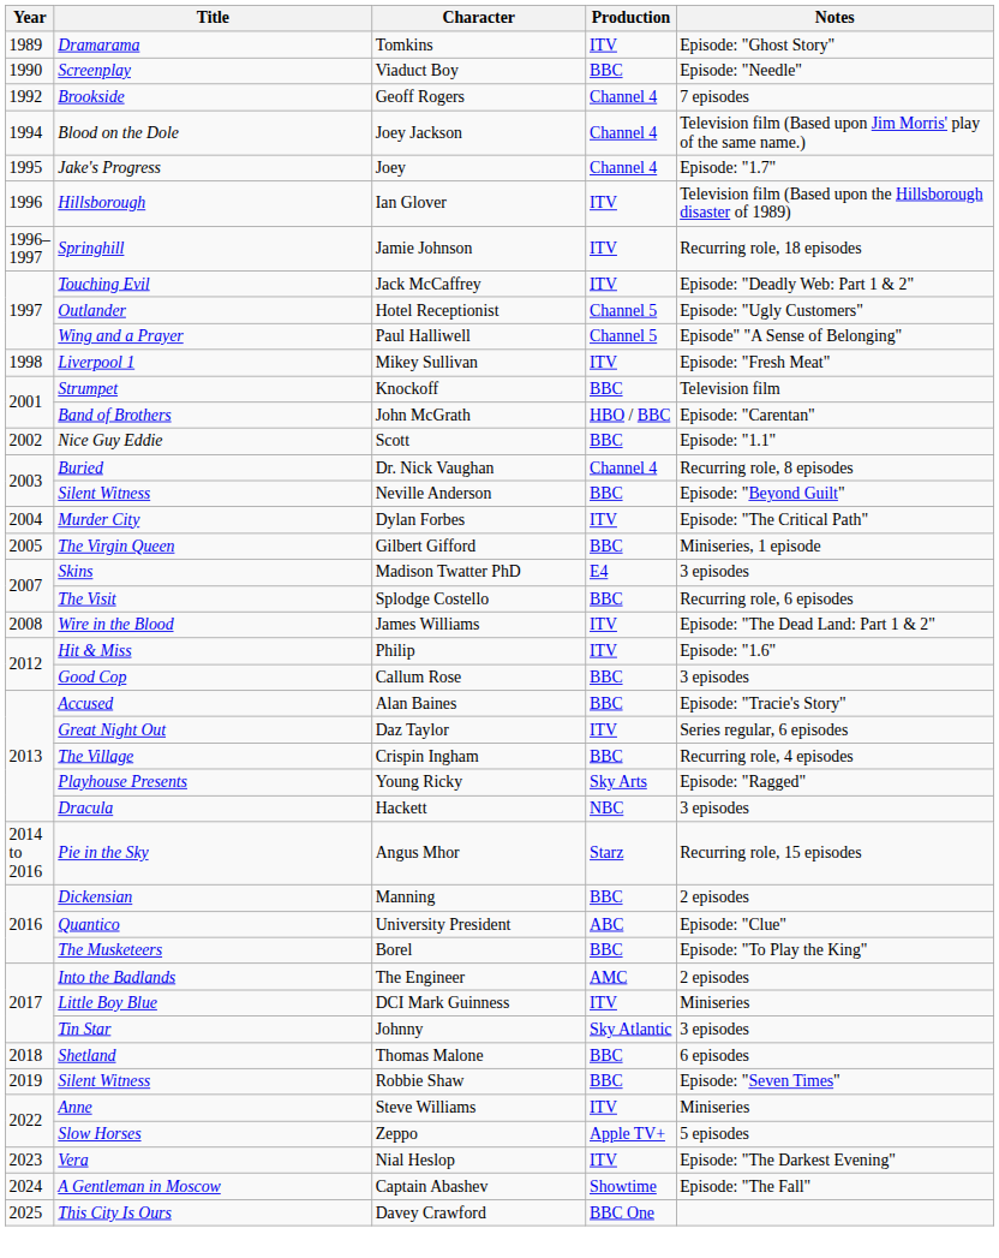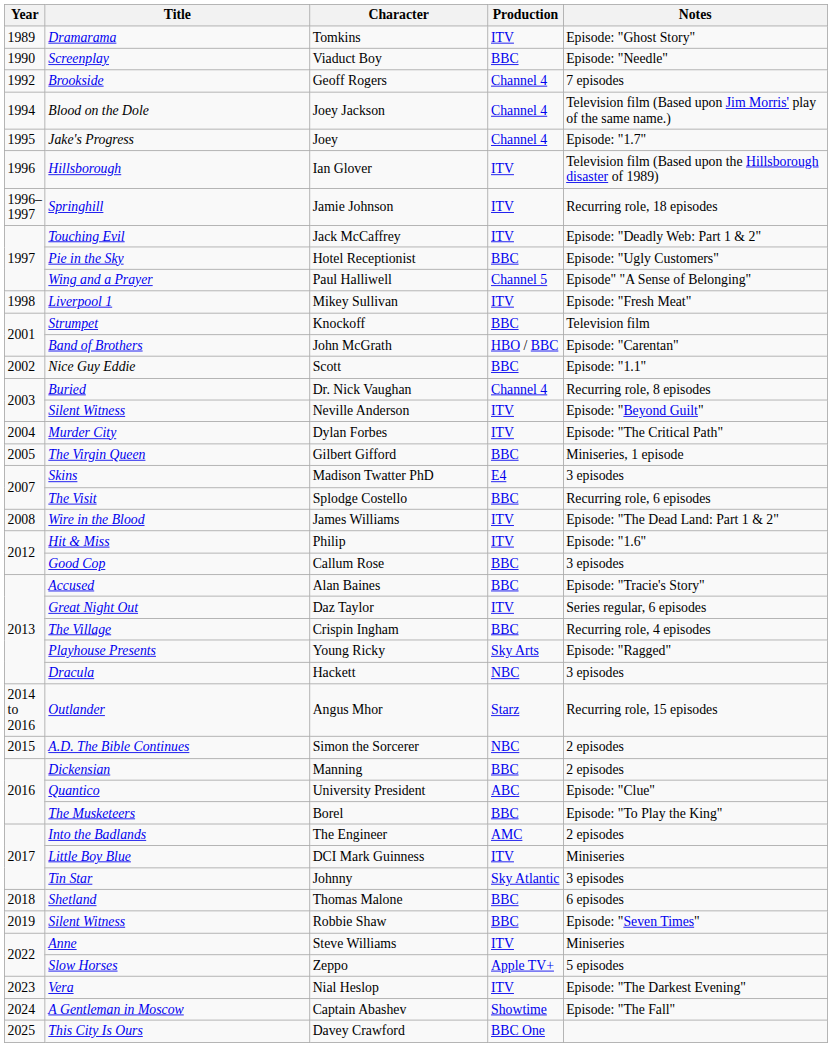 <table class="wikitable">
 <tr>
 <th scope="col" width="40">Year</th>
 <th scope="col" width="300">Title</th>
 <th scope="col" width="200">Character</th>
 <th scope="col" width="80">Production</th>
 <th scope="col" width="300">Notes</th>
 </tr>
 <tr>
 <td>1989</td>
 <td><em><a href='#'>Dramarama</a></em></td>
 <td>Tomkins</td>
 <td><a href='#'>ITV</a></td>
 <td>Episode: "Ghost Story"</td>
 </tr>
 <tr>
 <td>1990</td>
 <td><em><a href='#'>Screenplay</a></em></td>
 <td>Viaduct Boy</td>
 <td><a href='#'>BBC</a></td>
 <td>Episode: "Needle"</td>
 </tr>
 <tr>
 <td>1992</td>
 <td><em><a href='#'>Brookside</a></em></td>
 <td>Geoff Rogers</td>
 <td><a href='#'>Channel 4</a></td>
 <td>7 episodes</td>
 </tr>
 <tr>
 <td>1994</td>
 <td><em>Blood on the Dole</em></td>
 <td>Joey Jackson</td>
 <td><a href='#'>Channel 4</a></td>
 <td>Television film (Based upon <a href='#'>Jim Morris'</a> play of the same name.)</td>
 </tr>
 <tr>
 <td>1995</td>
 <td><em>Jake's Progress</em></td>
 <td>Joey</td>
 <td><a href='#'>Channel 4</a></td>
 <td>Episode: "1.7"</td>
 </tr>
 <tr>
 <td>1996</td>
 <td><em><a href='#'>Hillsborough</a></em></td>
 <td>Ian Glover</td>
 <td><a href='#'>ITV</a></td>
 <td>Television film (Based upon the <a href='#'>Hillsborough disaster</a> of 1989)</td>
 </tr>
 <tr>
 <td>1996–1997</td>
 <td><em><a href='#'>Springhill</a></em></td>
 <td>Jamie Johnson</td>
 <td><a href='#'>ITV</a></td>
 <td>Recurring role, 18 episodes</td>
 </tr>
 <tr>
 <td rowspan="3">1997</td>
 <td><em><a href='#'>Touching Evil</a></em></td>
 <td>Jack McCaffrey</td>
 <td><a href='#'>ITV</a></td>
 <td>Episode: "Deadly Web: Part 1 & 2"</td>
 </tr>
 <tr>
-<td><em><a href='#'>Outlander</a></em></td>
+<td><em><a href='#'>Pie in the Sky</a></em></td>
 <td>Hotel Receptionist</td>
-<td><a href='#'>Channel 5</a></td>
+<td><a href='#'>BBC</a></td>
 <td>Episode: "Ugly Customers"</td>
 </tr>
 <tr>
 <td><em><a href='#'>Wing and a Prayer</a></em></td>
 <td>Paul Halliwell</td>
 <td><a href='#'>Channel 5</a></td>
 <td>Episode" "A Sense of Belonging"</td>
 </tr>
 <tr>
 <td>1998</td>
 <td><em><a href='#'>Liverpool 1</a></em></td>
 <td>Mikey Sullivan</td>
 <td><a href='#'>ITV</a></td>
 <td>Episode: "Fresh Meat"</td>
 </tr>
 <tr>
 <td rowspan="2">2001</td>
 <td><em><a href='#'>Strumpet</a></em></td>
 <td>Knockoff</td>
 <td><a href='#'>BBC</a></td>
 <td>Television film</td>
 </tr>
 <tr>
 <td><em><a href='#'>Band of Brothers</a></em></td>
 <td>John McGrath</td>
 <td><a href='#'>HBO</a> / <a href='#'>BBC</a></td>
 <td>Episode: "Carentan"</td>
 </tr>
 <tr>
 <td>2002</td>
 <td><em>Nice Guy Eddie</em></td>
 <td>Scott</td>
 <td><a href='#'>BBC</a></td>
 <td>Episode: "1.1"</td>
 </tr>
 <tr>
 <td rowspan="2">2003</td>
 <td><em><a href='#'>Buried</a></em></td>
 <td>Dr. Nick Vaughan</td>
 <td><a href='#'>Channel 4</a></td>
 <td>Recurring role, 8 episodes</td>
 </tr>
 <tr>
 <td><em><a href='#'>Silent Witness</a></em></td>
 <td>Neville Anderson</td>
-<td><a href='#'>BBC</a></td>
+<td><a href='#'>ITV</a></td>
 <td>Episode: "<a href='#'>Beyond Guilt</a>"</td>
 </tr>
 <tr>
 <td>2004</td>
 <td><em><a href='#'>Murder City</a></em></td>
 <td>Dylan Forbes</td>
 <td><a href='#'>ITV</a></td>
 <td>Episode: "The Critical Path"</td>
 </tr>
 <tr>
 <td>2005</td>
 <td><em><a href='#'>The Virgin Queen</a></em></td>
 <td>Gilbert Gifford</td>
 <td><a href='#'>BBC</a></td>
 <td>Miniseries, 1 episode</td>
 </tr>
 <tr>
 <td rowspan="2">2007</td>
 <td><em><a href='#'>Skins</a></em></td>
 <td>Madison Twatter PhD</td>
 <td><a href='#'>E4</a></td>
 <td>3 episodes</td>
 </tr>
 <tr>
 <td><em><a href='#'>The Visit</a></em></td>
 <td>Splodge Costello</td>
 <td><a href='#'>BBC</a></td>
 <td>Recurring role, 6 episodes</td>
 </tr>
 <tr>
 <td>2008</td>
 <td><em><a href='#'>Wire in the Blood</a></em></td>
 <td>James Williams</td>
 <td><a href='#'>ITV</a></td>
 <td>Episode: "The Dead Land: Part 1 & 2"</td>
 </tr>
 <tr>
 <td rowspan="2">2012</td>
 <td><em><a href='#'>Hit & Miss</a></em></td>
 <td>Philip</td>
 <td><a href='#'>ITV</a></td>
 <td>Episode: "1.6"</td>
 </tr>
 <tr>
 <td><em><a href='#'>Good Cop</a></em></td>
 <td>Callum Rose</td>
 <td><a href='#'>BBC</a></td>
 <td>3 episodes</td>
 </tr>
 <tr>
 <td rowspan="5">2013</td>
 <td><em><a href='#'>Accused</a></em></td>
 <td>Alan Baines</td>
 <td><a href='#'>BBC</a></td>
 <td>Episode: "Tracie's Story"</td>
 </tr>
 <tr>
 <td><em><a href='#'>Great Night Out</a></em></td>
 <td>Daz Taylor</td>
 <td><a href='#'>ITV</a></td>
 <td>Series regular, 6 episodes</td>
 </tr>
 <tr>
 <td><em><a href='#'>The Village</a></em></td>
 <td>Crispin Ingham</td>
 <td><a href='#'>BBC</a></td>
 <td>Recurring role, 4 episodes</td>
 </tr>
 <tr>
 <td><em><a href='#'>Playhouse Presents</a></em></td>
 <td>Young Ricky</td>
 <td><a href='#'>Sky Arts</a></td>
 <td>Episode: "Ragged"</td>
 </tr>
 <tr>
 <td><em><a href='#'>Dracula</a></em></td>
 <td>Hackett</td>
 <td><a href='#'>NBC</a></td>
 <td>3 episodes</td>
 </tr>
 <tr>
 <td>2014 to 2016</td>
-<td><em><a href='#'>Pie in the Sky</a></em></td>
+<td><em><a href='#'>Outlander</a></em></td>
 <td>Angus Mhor</td>
 <td><a href='#'>Starz</a></td>
 <td>Recurring role, 15 episodes</td>
+</tr>
+<tr>
+<td>2015</td>
+<td><em><a href='#'>A.D. The Bible Continues</a></em></td>
+<td>Simon the Sorcerer</td>
+<td><a href='#'>NBC</a></td>
+<td>2 episodes</td>
 </tr>
 <tr>
 <td rowspan="3">2016</td>
 <td><em><a href='#'>Dickensian</a></em></td>
 <td>Manning</td>
 <td><a href='#'>BBC</a></td>
 <td>2 episodes</td>
 </tr>
 <tr>
 <td><em><a href='#'>Quantico</a></em></td>
 <td>University President</td>
 <td><a href='#'>ABC</a></td>
 <td>Episode: "Clue"</td>
 </tr>
 <tr>
 <td><em><a href='#'>The Musketeers</a></em></td>
 <td>Borel</td>
 <td><a href='#'>BBC</a></td>
 <td>Episode: "To Play the King"</td>
 </tr>
 <tr>
 <td rowspan="3">2017</td>
 <td><em><a href='#'>Into the Badlands</a></em></td>
 <td>The Engineer</td>
 <td><a href='#'>AMC</a></td>
 <td>2 episodes</td>
 </tr>
 <tr>
 <td><em><a href='#'>Little Boy Blue</a></em></td>
 <td>DCI Mark Guinness</td>
 <td><a href='#'>ITV</a></td>
 <td>Miniseries</td>
 </tr>
 <tr>
 <td><em><a href='#'>Tin Star</a></em></td>
 <td>Johnny</td>
 <td><a href='#'>Sky Atlantic</a></td>
 <td>3 episodes</td>
 </tr>
 <tr>
 <td>2018</td>
 <td><em><a href='#'>Shetland</a></em></td>
 <td>Thomas Malone</td>
 <td><a href='#'>BBC</a></td>
 <td>6 episodes</td>
 </tr>
 <tr>
 <td>2019</td>
 <td><em><a href='#'>Silent Witness</a></em></td>
 <td>Robbie Shaw</td>
 <td><a href='#'>BBC</a></td>
 <td>Episode: "<a href='#'>Seven Times</a>"</td>
 </tr>
 <tr>
 <td rowspan="2">2022</td>
 <td><em><a href='#'>Anne</a></em></td>
 <td>Steve Williams</td>
 <td><a href='#'>ITV</a></td>
 <td>Miniseries</td>
 </tr>
 <tr>
 <td><em><a href='#'>Slow Horses</a></em></td>
 <td>Zeppo</td>
 <td><a href='#'>Apple TV+</a></td>
 <td>5 episodes</td>
 </tr>
 <tr>
 <td>2023</td>
 <td><em><a href='#'>Vera</a></em></td>
 <td>Nial Heslop</td>
 <td><a href='#'>ITV</a></td>
 <td>Episode: "The Darkest Evening"</td>
 </tr>
 <tr>
 <td>2024</td>
 <td><em><a href='#'>A Gentleman in Moscow</a></em></td>
 <td>Captain Abashev</td>
 <td><a href='#'>Showtime</a></td>
 <td>Episode: "The Fall"</td>
 </tr>
 <tr>
 <td>2025</td>
 <td><em><a href='#'>This City Is Ours</a></em></td>
 <td>Davey Crawford</td>
 <td><a href='#'>BBC One</a></td>
 <td></td>
 </tr>
 </table>
